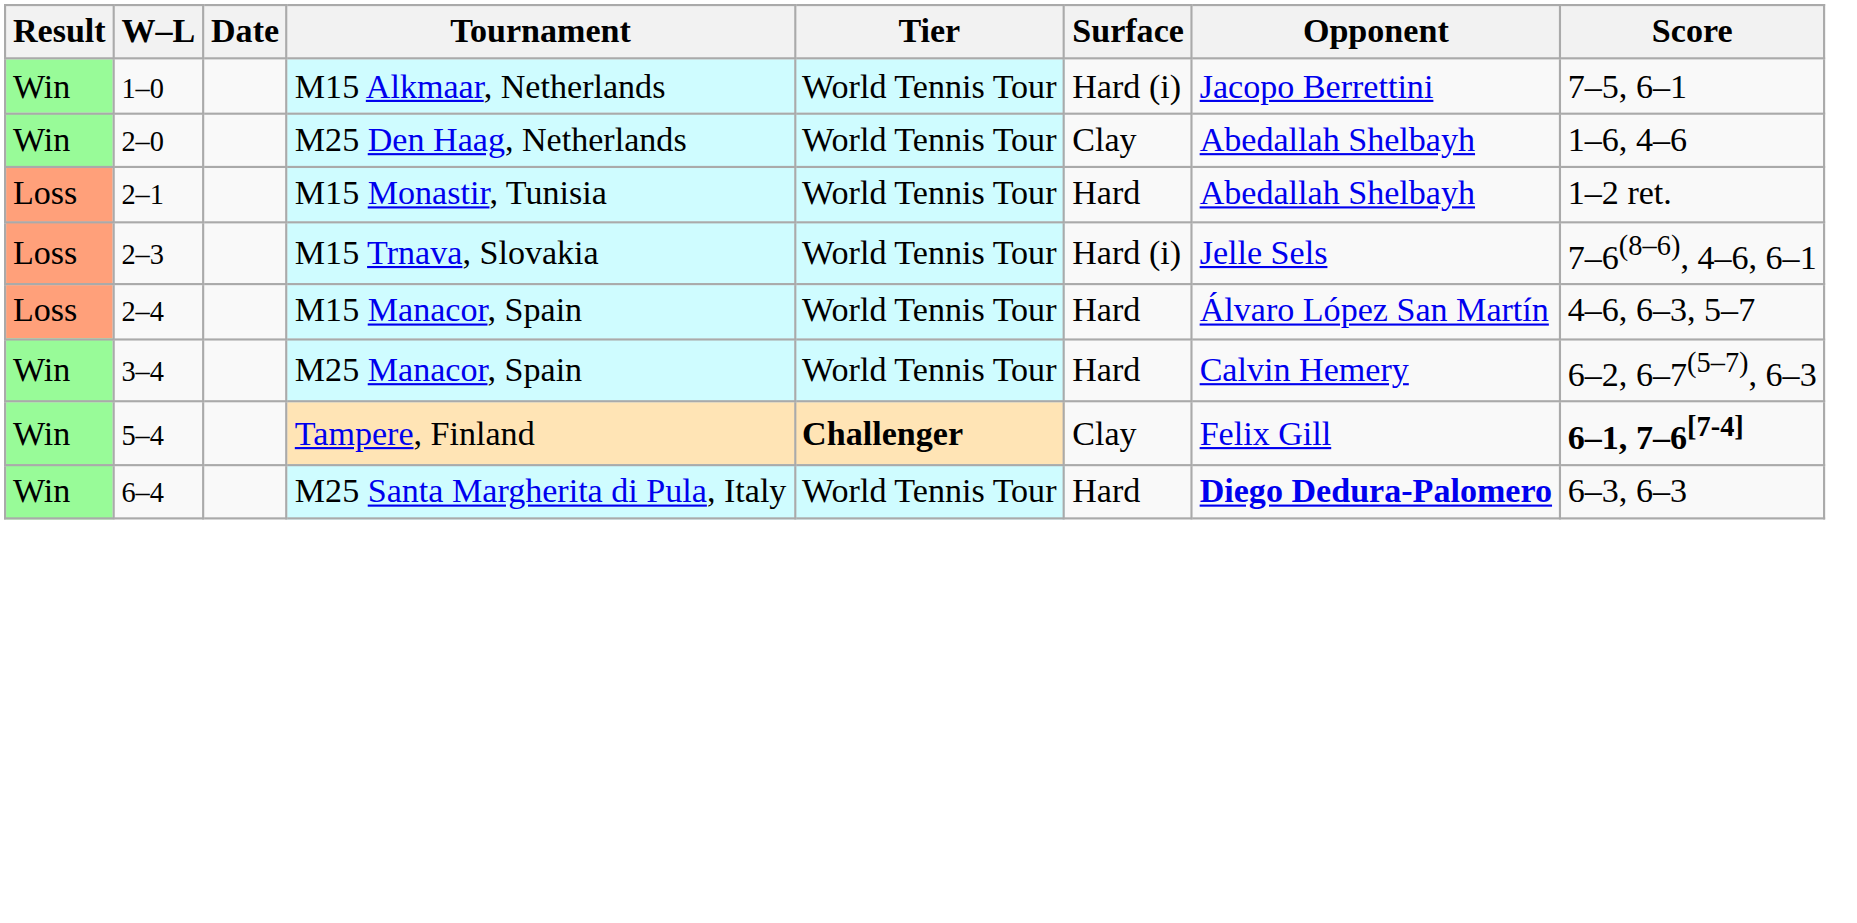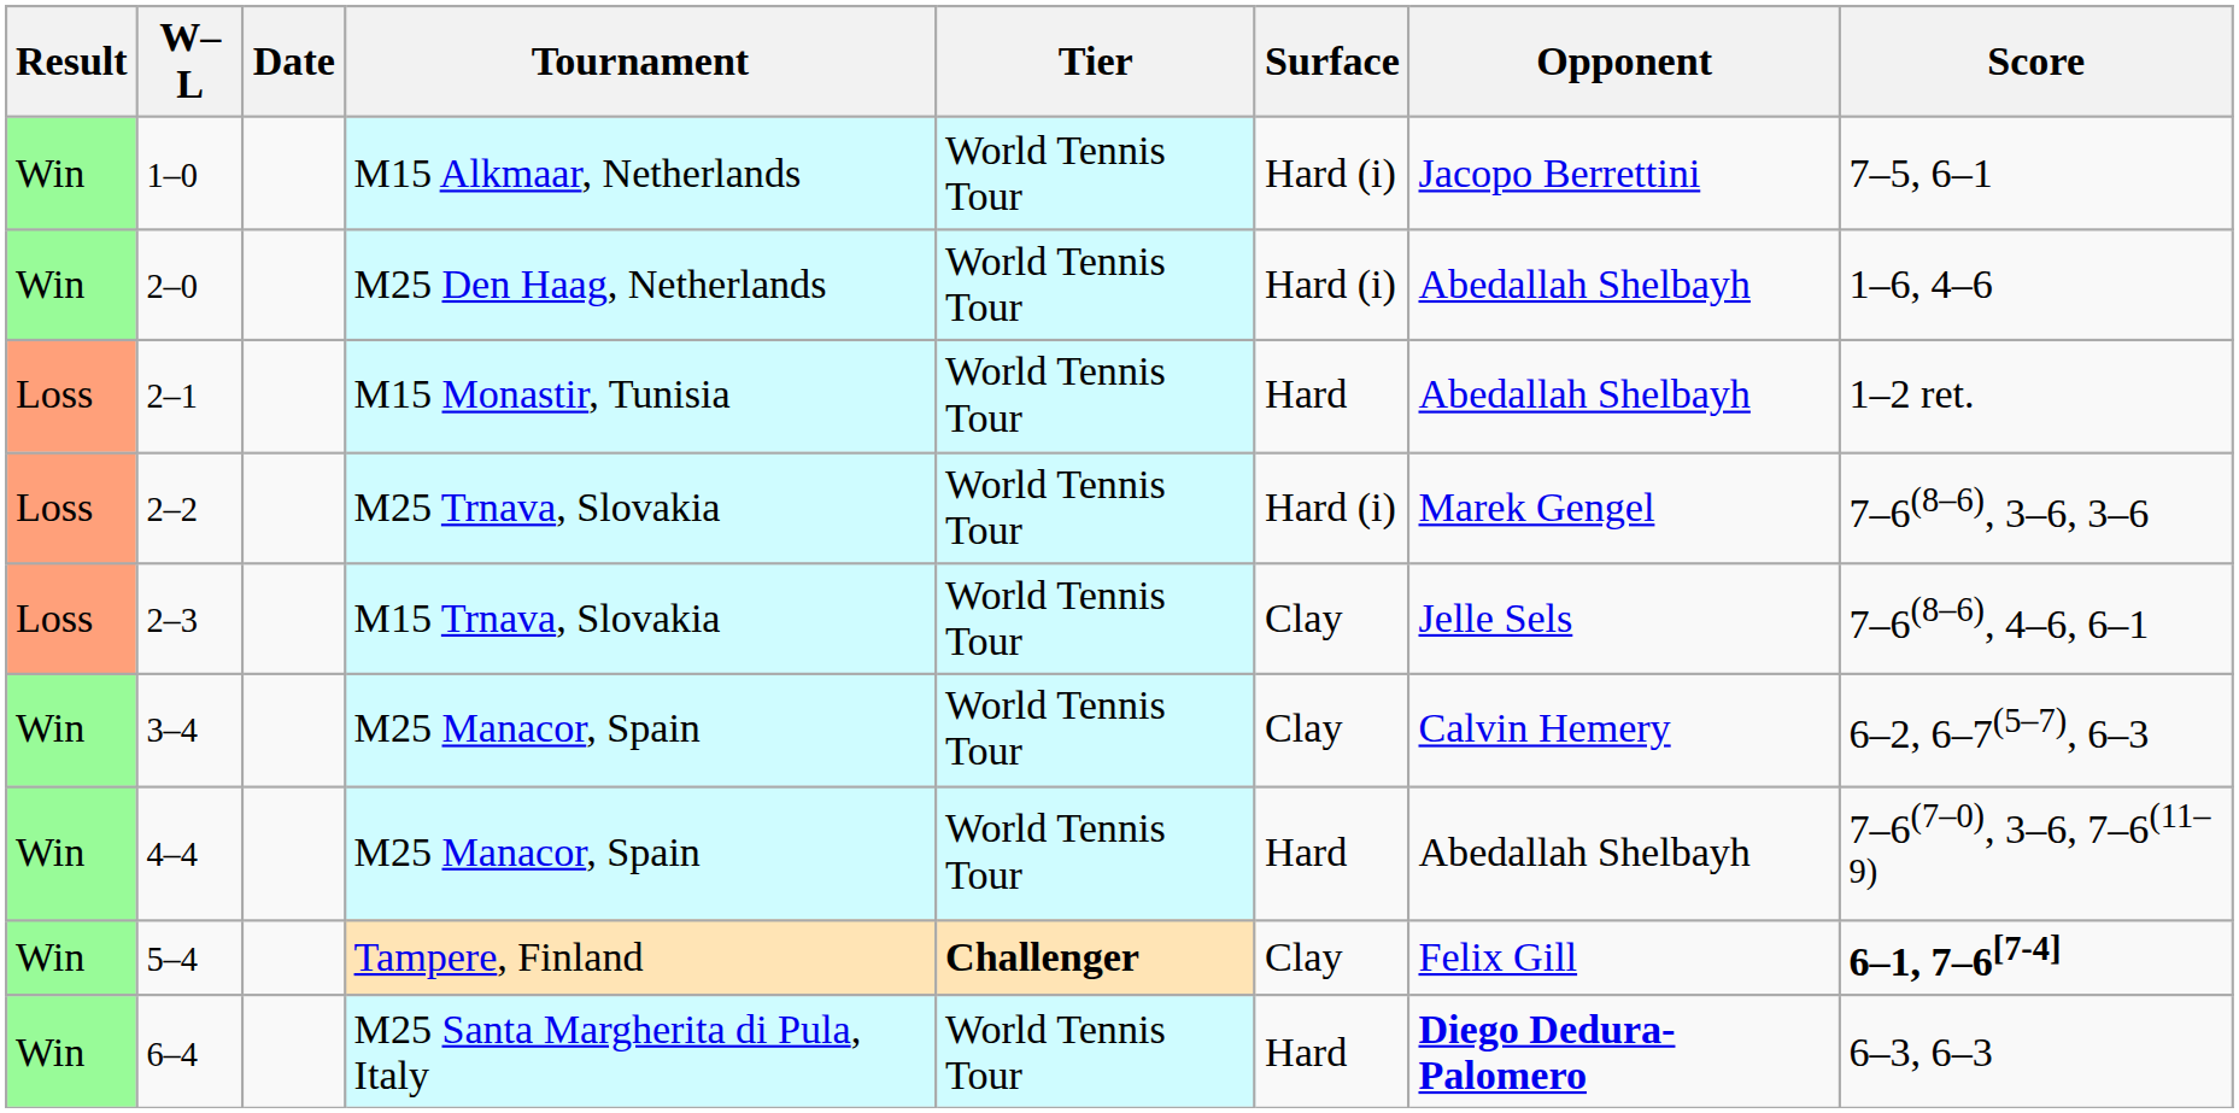 <table class="sortable wikitable">
 <tr>
 <th>Result</th>
 <th class="unsortable">W–L</th>
 <th>Date</th>
 <th>Tournament</th>
 <th>Tier</th>
 <th>Surface</th>
 <th>Opponent</th>
 <th class="unsortable">Score</th>
 </tr>
 <tr>
 <td style="background:#98fb98;">Win</td>
 <td><small>1–0</small></td>
 <td></td>
 <td style="background:#cffcff;">M15 <a href='#'>Alkmaar</a>, Netherlands</td>
 <td style="background:#cffcff;">World Tennis Tour</td>
 <td>Hard (i)</td>
 <td> <a href='#'>Jacopo Berrettini</a></td>
 <td>7–5, 6–1</td>
 </tr>
 <tr>
 <td style="background:#98fb98;">Win</td>
 <td><small>2–0</small></td>
 <td></td>
 <td style="background:#cffcff;">M25 <a href='#'>Den Haag</a>, Netherlands</td>
 <td style="background:#cffcff;">World Tennis Tour</td>
-<td>Clay</td>
+<td>Hard (i)</td>
 <td> <a href='#'>Abedallah Shelbayh</a></td>
 <td>1–6, 4–6</td>
 </tr>
 <tr>
 <td style="background:#ffa07a;">Loss</td>
 <td><small>2–1</small></td>
 <td></td>
 <td style="background:#cffcff;">M15 <a href='#'>Monastir</a>, Tunisia</td>
 <td style="background:#cffcff;">World Tennis Tour</td>
 <td>Hard</td>
 <td> <a href='#'>Abedallah Shelbayh</a></td>
 <td>1–2 ret.</td>
 </tr>
 <tr>
 <td style="background:#ffa07a;">Loss</td>
+<td><small>2–2</small></td>
+<td></td>
+<td style="background:#cffcff;">M25 <a href='#'>Trnava</a>, Slovakia</td>
+<td style="background:#cffcff;">World Tennis Tour</td>
+<td>Hard (i)</td>
+<td> <a href='#'>Marek Gengel</a></td>
+<td>7–6<sup>(8–6)</sup>, 3–6, 3–6</td>
+</tr>
+<tr>
+<td style="background:#ffa07a;">Loss</td>
 <td><small>2–3</small></td>
 <td></td>
 <td style="background:#cffcff;">M15 <a href='#'>Trnava</a>, Slovakia</td>
 <td style="background:#cffcff;">World Tennis Tour</td>
-<td>Hard (i)</td>
+<td>Clay</td>
 <td> <a href='#'>Jelle Sels</a></td>
 <td>7–6<sup>(8–6)</sup>, 4–6, 6–1</td>
-</tr>
-<tr>
-<td style="background:#ffa07a;">Loss</td>
-<td><small>2–4</small></td>
-<td></td>
-<td style="background:#cffcff;">M15 <a href='#'>Manacor</a>, Spain</td>
-<td style="background:#cffcff;">World Tennis Tour</td>
-<td>Hard</td>
-<td> <a href='#'>Álvaro López San Martín</a></td>
-<td>4–6, 6–3, 5–7</td>
 </tr>
 <tr>
 <td style="background:#98fb98;">Win</td>
 <td><small>3–4</small></td>
 <td></td>
 <td style="background:#cffcff;">M25 <a href='#'>Manacor</a>, Spain</td>
 <td style="background:#cffcff;">World Tennis Tour</td>
-<td>Hard</td>
+<td>Clay</td>
 <td> <a href='#'>Calvin Hemery</a></td>
 <td>6–2, 6–7<sup>(5–7)</sup>, 6–3</td>
+</tr>
+<tr>
+<td style="background:#98fb98;">Win</td>
+<td><small>4–4</small></td>
+<td></td>
+<td style="background:#cffcff;">M25 <a href='#'>Manacor</a>, Spain</td>
+<td style="background:#cffcff;">World Tennis Tour</td>
+<td>Hard</td>
+<td> Abedallah Shelbayh</td>
+<td>7–6<sup>(7–0)</sup>, 3–6, 7–6<sup>(11–9)</sup></td>
 </tr>
 <tr>
 <td bgcolor="98FB98">Win</td>
 <td><small>5–4</small></td>
 <td><a href='#'></a></td>
 <td style="background:moccasin;"><a href='#'>Tampere</a>, Finland</td>
 <td style="background:moccasin;"><strong>Challenger</strong></td>
 <td>Clay</td>
 <td> <a href='#'>Felix Gill</a></td>
 <td><strong>6–1, 7–6<sup>[7-4]</sup></strong></td>
 </tr>
 <tr>
 <td style="background:#98fb98;">Win</td>
 <td><small>6–4</small></td>
 <td></td>
 <td style="background:#cffcff;">M25 <a href='#'>Santa Margherita di Pula</a>, Italy</td>
 <td style="background:#cffcff;">World Tennis Tour</td>
 <td>Hard</td>
 <td><strong> <a href='#'>Diego Dedura-Palomero</a></strong></td>
 <td>6–3, 6–3</td>
 </tr>
 </table>
